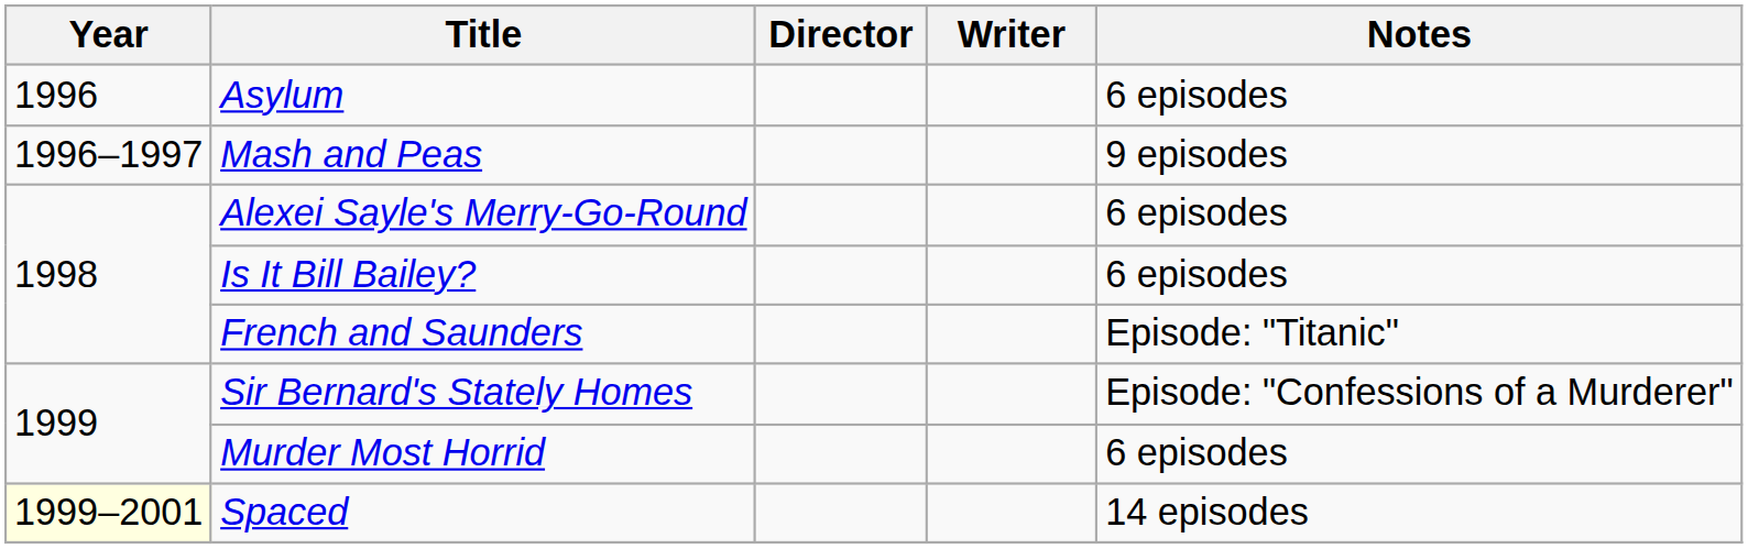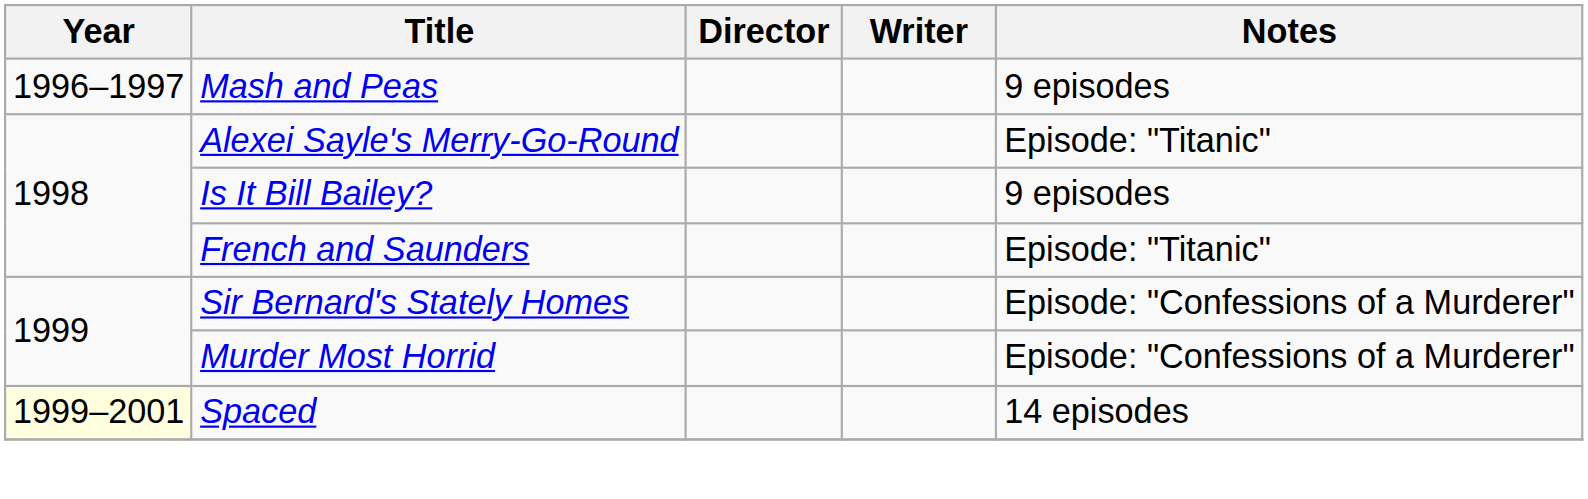 <table class="wikitable">
 <tr>
 <th>Year</th>
 <th>Title</th>
 <th width="65">Director</th>
 <th width="65">Writer</th>
 <th>Notes</th>
-</tr>
-<tr>
-<td>1996</td>
-<td><em><a href='#'>Asylum</a></em></td>
-<td></td>
-<td></td>
-<td>6 episodes</td>
 </tr>
 <tr>
 <td>1996–1997</td>
 <td><em><a href='#'>Mash and Peas</a></em></td>
 <td></td>
 <td></td>
 <td>9 episodes</td>
 </tr>
 <tr>
 <td rowspan="3">1998</td>
 <td><em><a href='#'>Alexei Sayle's Merry-Go-Round</a></em></td>
 <td></td>
 <td></td>
-<td>6 episodes</td>
+<td>Episode: "Titanic"</td>
 </tr>
 <tr>
 <td><em><a href='#'>Is It Bill Bailey?</a></em></td>
 <td></td>
 <td></td>
-<td>6 episodes</td>
+<td>9 episodes</td>
 </tr>
 <tr>
 <td><em><a href='#'>French and Saunders</a></em></td>
 <td></td>
 <td></td>
 <td>Episode: "Titanic"</td>
 </tr>
 <tr>
 <td rowspan="2">1999</td>
 <td><em><a href='#'>Sir Bernard's Stately Homes</a></em></td>
 <td></td>
 <td></td>
 <td>Episode: "Confessions of a Murderer"</td>
 </tr>
 <tr>
 <td><em><a href='#'>Murder Most Horrid</a></em></td>
 <td></td>
 <td></td>
-<td>6 episodes</td>
+<td>Episode: "Confessions of a Murderer"</td>
 </tr>
 <tr>
 <td style="background: lightyellow;">1999–2001</td>
 <td><em><a href='#'>Spaced</a></em></td>
 <td></td>
 <td></td>
 <td>14 episodes</td>
 </tr>
 <tr>
 </tr>
 </table>
